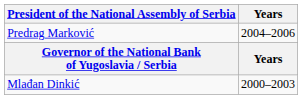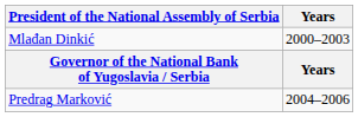 <table class=wikitable>
 <tr>
 <th><a href='#'>President of the National Assembly of Serbia</a></th>
 <th>Years</th>
 </tr>
 <tr>
-<td><a href='#'>Predrag Marković</a></td>
-<td>2004–2006</td>
+<td><a href='#'>Mlađan Dinkić</a></td>
+<td>2000–2003</td>
 </tr>
 <tr>
 <th><a href='#'>Governor of the National Bank<br>of Yugoslavia / Serbia</a></th>
 <th>Years</th>
 </tr>
 <tr>
-<td><a href='#'>Mlađan Dinkić</a></td>
-<td>2000–2003</td>
+<td><a href='#'>Predrag Marković</a></td>
+<td>2004–2006</td>
 </tr>
 </table>
